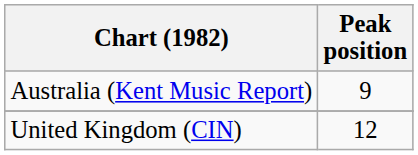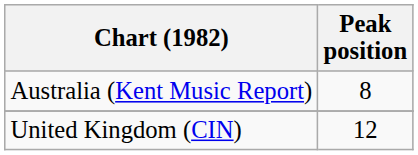 <table class="wikitable sortable">
 <tr>
 <th align="left">Chart (1982)</th>
 <th align="center">Peak<br>position</th>
 </tr>
 <tr>
 <td>Australia (<a href='#'>Kent Music Report</a>)</td>
-<td align="center">9</td>
+<td align="center">8</td>
 </tr>
 <tr>
 </tr>
 <tr>
 </tr>
 <tr>
 </tr>
 <tr>
 </tr>
 <tr>
 <td align="left">United Kingdom (<a href='#'>CIN</a>)</td>
 <td align="center">12</td>
 </tr>
 </table>
